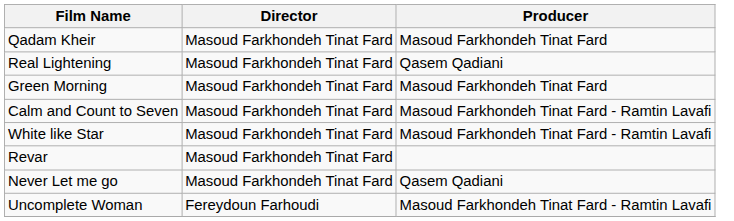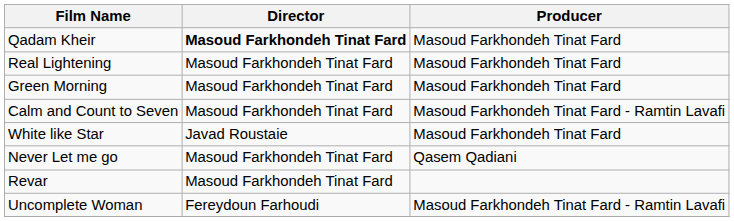 <table class="wikitable sortable">
 <tr>
 <th>Film Name</th>
 <th>Director</th>
 <th>Producer</th>
 </tr>
 <tr>
 <td>Qadam Kheir</td>
-<td>Masoud Farkhondeh Tinat Fard</td>
+<td><strong>Masoud Farkhondeh Tinat Fard</strong></td>
 <td>Masoud Farkhondeh Tinat Fard</td>
 </tr>
 <tr>
 <td>Real Lightening</td>
 <td>Masoud Farkhondeh Tinat Fard</td>
-<td>Qasem Qadiani</td>
+<td>Masoud Farkhondeh Tinat Fard</td>
 </tr>
 <tr>
 <td>Green Morning</td>
 <td>Masoud Farkhondeh Tinat Fard</td>
 <td>Masoud Farkhondeh Tinat Fard</td>
 </tr>
 <tr>
 <td>Calm and Count to Seven</td>
 <td>Masoud Farkhondeh Tinat Fard</td>
 <td>Masoud Farkhondeh Tinat Fard - Ramtin Lavafi</td>
 </tr>
 <tr>
 <td>White like Star</td>
+<td>Javad Roustaie</td>
 <td>Masoud Farkhondeh Tinat Fard</td>
-<td>Masoud Farkhondeh Tinat Fard - Ramtin Lavafi</td>
+</tr>
+<tr>
+<td>Never Let me go</td>
+<td>Masoud Farkhondeh Tinat Fard</td>
+<td>Qasem Qadiani</td>
 </tr>
 <tr>
 <td>Revar</td>
 <td>Masoud Farkhondeh Tinat Fard</td>
 <td></td>
-</tr>
-<tr>
-<td>Never Let me go</td>
-<td>Masoud Farkhondeh Tinat Fard</td>
-<td>Qasem Qadiani</td>
 </tr>
 <tr>
 <td>Uncomplete Woman</td>
 <td>Fereydoun Farhoudi</td>
 <td>Masoud Farkhondeh Tinat Fard - Ramtin Lavafi</td>
 </tr>
 <tr>
 </tr>
 </table>
